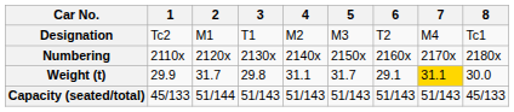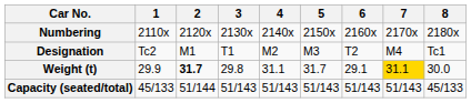 <table class="wikitable">
 <tr>
 <th>Car No.</th>
 <th>1</th>
 <th>2</th>
 <th>3</th>
 <th>4</th>
 <th>5</th>
 <th>6</th>
 <th>7</th>
 <th>8</th>
 </tr>
 <tr>
+<th>Numbering</th>
+<td>2110x</td>
+<td>2120x</td>
+<td>2130x</td>
+<td>2140x</td>
+<td>2150x</td>
+<td>2160x</td>
+<td>2170x</td>
+<td>2180x</td>
+</tr>
+<tr>
 <th>Designation</th>
 <td>Tc2</td>
 <td>M1</td>
 <td>T1</td>
 <td>M2</td>
 <td>M3</td>
 <td>T2</td>
 <td>M4</td>
 <td>Tc1</td>
 </tr>
 <tr>
-<th>Numbering</th>
-<td>2110x</td>
-<td>2120x</td>
-<td>2130x</td>
-<td>2140x</td>
-<td>2150x</td>
-<td>2160x</td>
-<td>2170x</td>
-<td>2180x</td>
-</tr>
-<tr>
 <th>Weight (<abbr>t</abbr>)</th>
 <td>29.9</td>
-<td>31.7</td>
+<td><strong>31.7</strong></td>
 <td>29.8</td>
 <td>31.1</td>
 <td>31.7</td>
 <td>29.1</td>
 <td style="background: gold;">31.1</td>
 <td>30.0</td>
 </tr>
 <tr>
 <th>Capacity (seated/total)</th>
 <td>45/133</td>
 <td>51/144</td>
 <td>51/143</td>
 <td>51/143</td>
 <td>51/143</td>
 <td>51/143</td>
 <td>51/143</td>
 <td>45/133</td>
 </tr>
 </table>
